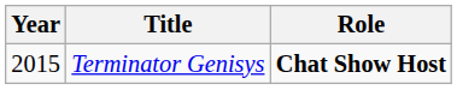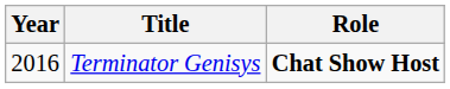 <table class="wikitable sortable">
 <tr>
 <th>Year</th>
 <th>Title</th>
 <th>Role</th>
 </tr>
 <tr>
-<td>2015</td>
+<td>2016</td>
 <td><em><a href='#'>Terminator Genisys</a></em></td>
 <td><strong>Chat Show Host</strong></td>
 </tr>
 </table>
